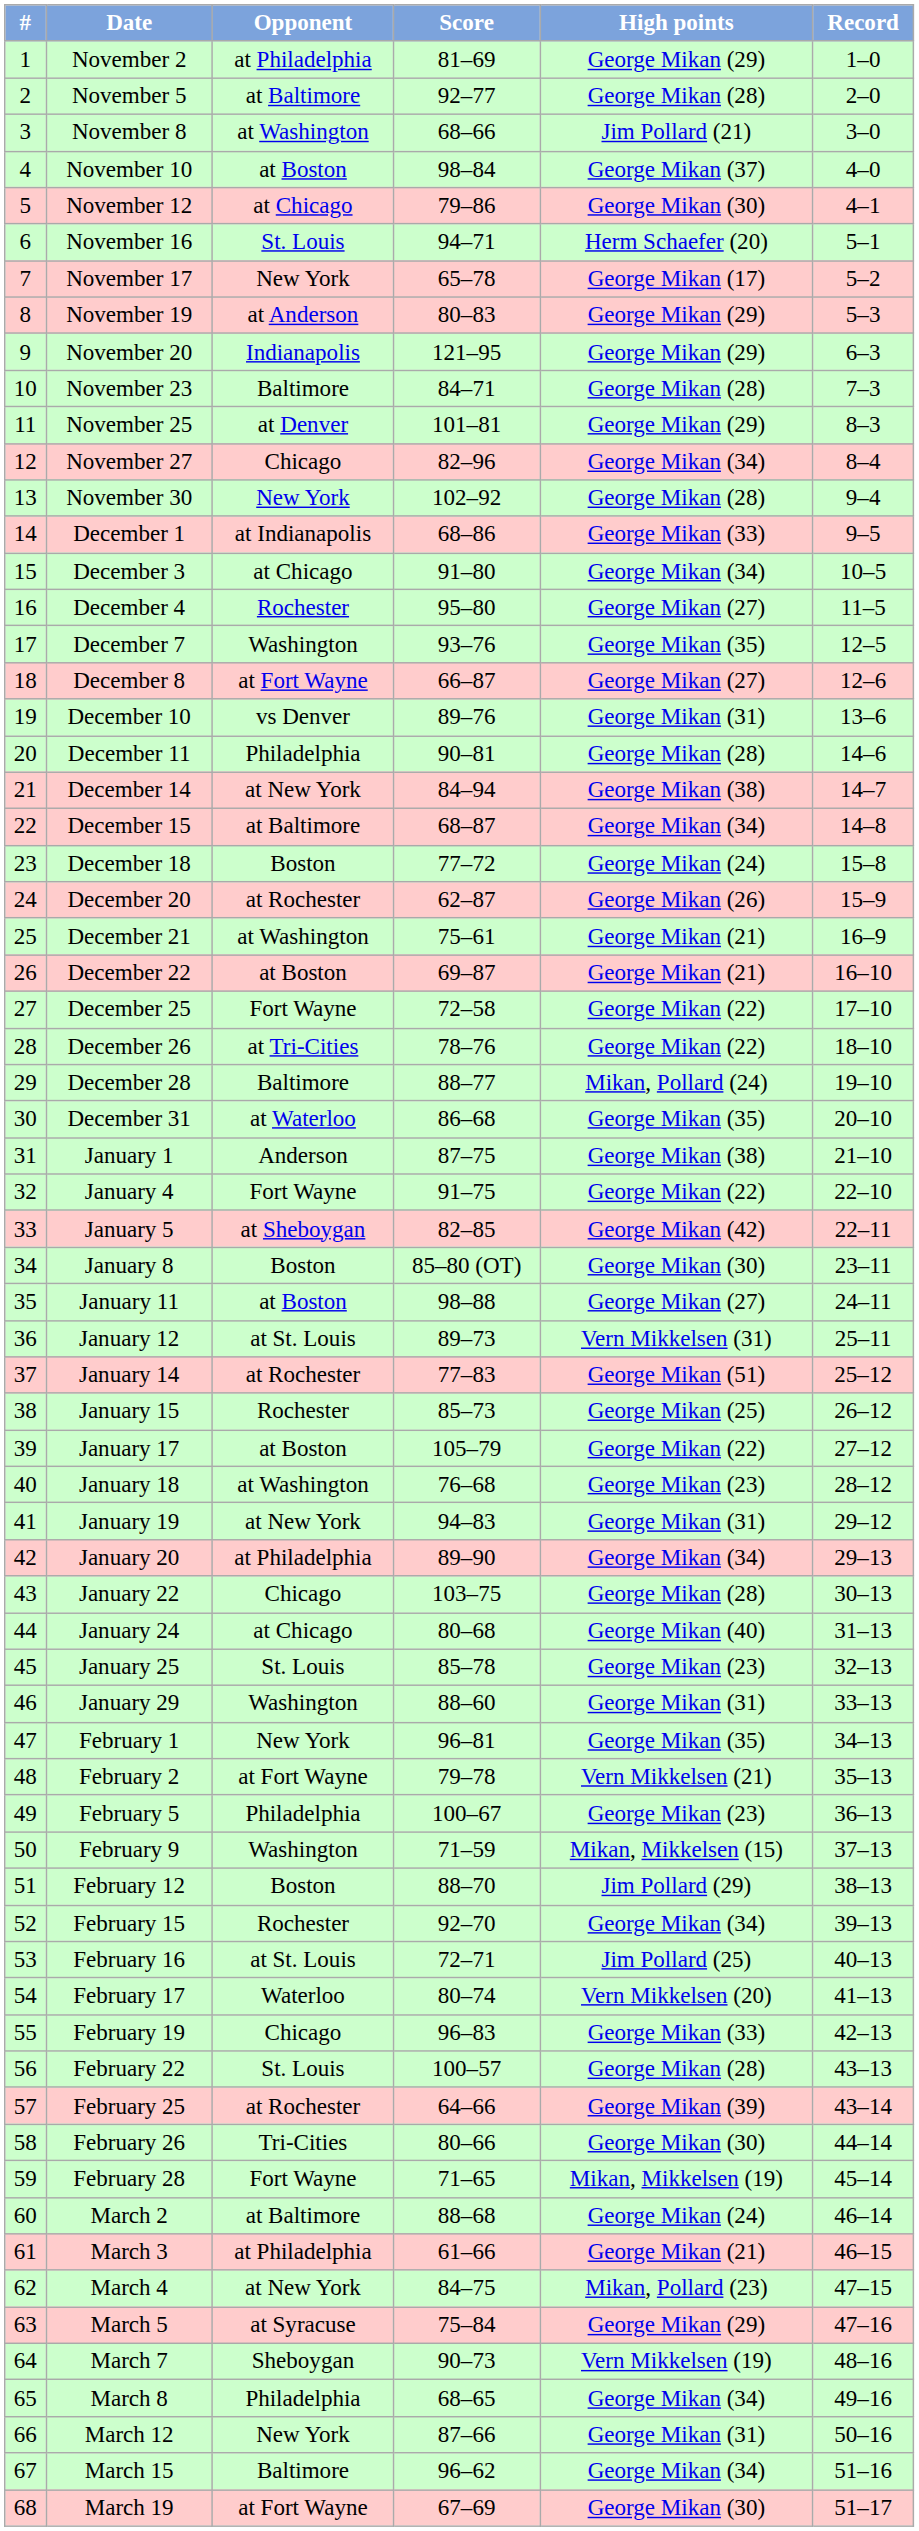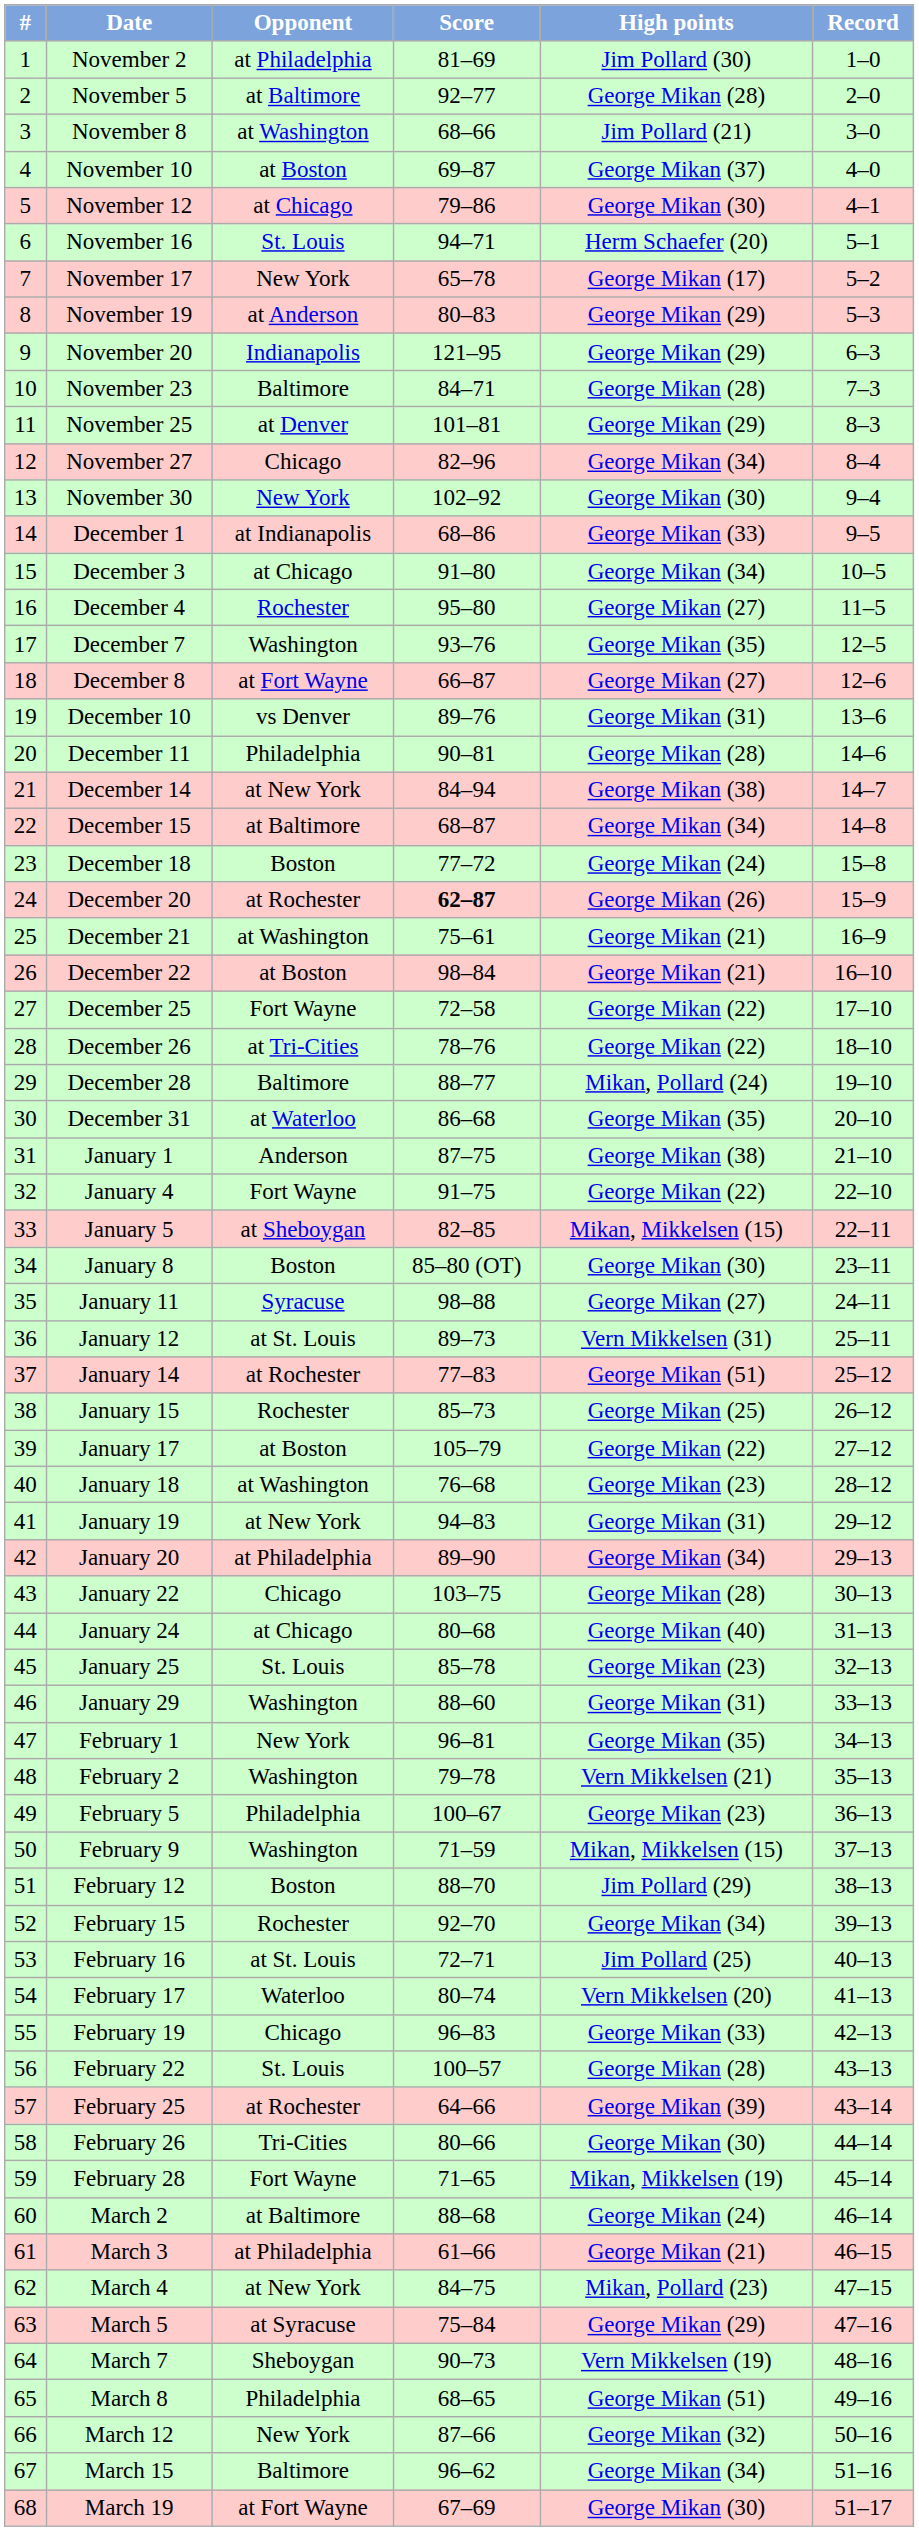 <table class="wikitable" width="50%">
 <tr align="center"  style="background:#7CA3DC; color:#FFFFFF;">
 <td><strong>#</strong></td>
 <td><strong>Date</strong></td>
 <td><strong>Opponent</strong></td>
 <td><strong>Score</strong></td>
 <td><strong>High points</strong></td>
 <td><strong>Record</strong></td>
 </tr>
 <tr align="center" bgcolor="ccffcc">
 <td>1</td>
 <td>November 2</td>
 <td>at <a href='#'>Philadelphia</a></td>
 <td>81–69</td>
-<td><a href='#'>George Mikan</a> (29)</td>
+<td><a href='#'>Jim Pollard</a> (30)</td>
 <td>1–0</td>
 </tr>
 <tr align="center" bgcolor="ccffcc">
 <td>2</td>
 <td>November 5</td>
 <td>at <a href='#'>Baltimore</a></td>
 <td>92–77</td>
 <td><a href='#'>George Mikan</a> (28)</td>
 <td>2–0</td>
 </tr>
 <tr align="center" bgcolor="ccffcc">
 <td>3</td>
 <td>November 8</td>
 <td>at <a href='#'>Washington</a></td>
 <td>68–66</td>
 <td><a href='#'>Jim Pollard</a> (21)</td>
 <td>3–0</td>
 </tr>
 <tr align="center" bgcolor="ccffcc">
 <td>4</td>
 <td>November 10</td>
 <td>at <a href='#'>Boston</a></td>
-<td>98–84</td>
+<td>69–87</td>
 <td><a href='#'>George Mikan</a> (37)</td>
 <td>4–0</td>
 </tr>
 <tr align="center" bgcolor="ffcccc">
 <td>5</td>
 <td>November 12</td>
 <td>at <a href='#'>Chicago</a></td>
 <td>79–86</td>
 <td><a href='#'>George Mikan</a> (30)</td>
 <td>4–1</td>
 </tr>
 <tr align="center" bgcolor="ccffcc">
 <td>6</td>
 <td>November 16</td>
 <td><a href='#'>St. Louis</a></td>
 <td>94–71</td>
 <td><a href='#'>Herm Schaefer</a> (20)</td>
 <td>5–1</td>
 </tr>
 <tr align="center" bgcolor="ffcccc">
 <td>7</td>
 <td>November 17</td>
 <td>New York</td>
 <td>65–78</td>
 <td><a href='#'>George Mikan</a> (17)</td>
 <td>5–2</td>
 </tr>
 <tr align="center" bgcolor="ffcccc">
 <td>8</td>
 <td>November 19</td>
 <td>at <a href='#'>Anderson</a></td>
 <td>80–83</td>
 <td><a href='#'>George Mikan</a> (29)</td>
 <td>5–3</td>
 </tr>
 <tr align="center" bgcolor="ccffcc">
 <td>9</td>
 <td>November 20</td>
 <td><a href='#'>Indianapolis</a></td>
 <td>121–95</td>
 <td><a href='#'>George Mikan</a> (29)</td>
 <td>6–3</td>
 </tr>
 <tr align="center" bgcolor="ccffcc">
 <td>10</td>
 <td>November 23</td>
 <td>Baltimore</td>
 <td>84–71</td>
 <td><a href='#'>George Mikan</a> (28)</td>
 <td>7–3</td>
 </tr>
 <tr align="center" bgcolor="ccffcc">
 <td>11</td>
 <td>November 25</td>
 <td>at <a href='#'>Denver</a></td>
 <td>101–81</td>
 <td><a href='#'>George Mikan</a> (29)</td>
 <td>8–3</td>
 </tr>
 <tr align="center" bgcolor="ffcccc">
 <td>12</td>
 <td>November 27</td>
 <td>Chicago</td>
 <td>82–96</td>
 <td><a href='#'>George Mikan</a> (34)</td>
 <td>8–4</td>
 </tr>
 <tr align="center" bgcolor="ccffcc">
 <td>13</td>
 <td>November 30</td>
 <td><a href='#'>New York</a></td>
 <td>102–92</td>
-<td><a href='#'>George Mikan</a> (28)</td>
+<td><a href='#'>George Mikan</a> (30)</td>
 <td>9–4</td>
 </tr>
 <tr align="center" bgcolor="ffcccc">
 <td>14</td>
 <td>December 1</td>
 <td>at Indianapolis</td>
 <td>68–86</td>
 <td><a href='#'>George Mikan</a> (33)</td>
 <td>9–5</td>
 </tr>
 <tr align="center" bgcolor="ccffcc">
 <td>15</td>
 <td>December 3</td>
 <td>at Chicago</td>
 <td>91–80</td>
 <td><a href='#'>George Mikan</a> (34)</td>
 <td>10–5</td>
 </tr>
 <tr align="center" bgcolor="ccffcc">
 <td>16</td>
 <td>December 4</td>
 <td><a href='#'>Rochester</a></td>
 <td>95–80</td>
 <td><a href='#'>George Mikan</a> (27)</td>
 <td>11–5</td>
 </tr>
 <tr align="center" bgcolor="ccffcc">
 <td>17</td>
 <td>December 7</td>
 <td>Washington</td>
 <td>93–76</td>
 <td><a href='#'>George Mikan</a> (35)</td>
 <td>12–5</td>
 </tr>
 <tr align="center" bgcolor="ffcccc">
 <td>18</td>
 <td>December 8</td>
 <td>at <a href='#'>Fort Wayne</a></td>
 <td>66–87</td>
 <td><a href='#'>George Mikan</a> (27)</td>
 <td>12–6</td>
 </tr>
 <tr align="center" bgcolor="ccffcc">
 <td>19</td>
 <td>December 10</td>
 <td>vs Denver</td>
 <td>89–76</td>
 <td><a href='#'>George Mikan</a> (31)</td>
 <td>13–6</td>
 </tr>
 <tr align="center" bgcolor="ccffcc">
 <td>20</td>
 <td>December 11</td>
 <td>Philadelphia</td>
 <td>90–81</td>
 <td><a href='#'>George Mikan</a> (28)</td>
 <td>14–6</td>
 </tr>
 <tr align="center" bgcolor="ffcccc">
 <td>21</td>
 <td>December 14</td>
 <td>at New York</td>
 <td>84–94</td>
 <td><a href='#'>George Mikan</a> (38)</td>
 <td>14–7</td>
 </tr>
 <tr align="center" bgcolor="ffcccc">
 <td>22</td>
 <td>December 15</td>
 <td>at Baltimore</td>
 <td>68–87</td>
 <td><a href='#'>George Mikan</a> (34)</td>
 <td>14–8</td>
 </tr>
 <tr align="center" bgcolor="ccffcc">
 <td>23</td>
 <td>December 18</td>
 <td>Boston</td>
 <td>77–72</td>
 <td><a href='#'>George Mikan</a> (24)</td>
 <td>15–8</td>
 </tr>
 <tr align="center" bgcolor="ffcccc">
 <td>24</td>
 <td>December 20</td>
 <td>at Rochester</td>
-<td>62–87</td>
+<td><strong>62–87</strong></td>
 <td><a href='#'>George Mikan</a> (26)</td>
 <td>15–9</td>
 </tr>
 <tr align="center" bgcolor="ccffcc">
 <td>25</td>
 <td>December 21</td>
 <td>at Washington</td>
 <td>75–61</td>
 <td><a href='#'>George Mikan</a> (21)</td>
 <td>16–9</td>
 </tr>
 <tr align="center" bgcolor="ffcccc">
 <td>26</td>
 <td>December 22</td>
 <td>at Boston</td>
-<td>69–87</td>
+<td>98–84</td>
 <td><a href='#'>George Mikan</a> (21)</td>
 <td>16–10</td>
 </tr>
 <tr align="center" bgcolor="ccffcc">
 <td>27</td>
 <td>December 25</td>
 <td>Fort Wayne</td>
 <td>72–58</td>
 <td><a href='#'>George Mikan</a> (22)</td>
 <td>17–10</td>
 </tr>
 <tr align="center" bgcolor="ccffcc">
 <td>28</td>
 <td>December 26</td>
 <td>at <a href='#'>Tri-Cities</a></td>
 <td>78–76</td>
 <td><a href='#'>George Mikan</a> (22)</td>
 <td>18–10</td>
 </tr>
 <tr align="center" bgcolor="ccffcc">
 <td>29</td>
 <td>December 28</td>
 <td>Baltimore</td>
 <td>88–77</td>
 <td><a href='#'>Mikan</a>, <a href='#'>Pollard</a> (24)</td>
 <td>19–10</td>
 </tr>
 <tr align="center" bgcolor="ccffcc">
 <td>30</td>
 <td>December 31</td>
 <td>at <a href='#'>Waterloo</a></td>
 <td>86–68</td>
 <td><a href='#'>George Mikan</a> (35)</td>
 <td>20–10</td>
 </tr>
 <tr align="center" bgcolor="ccffcc">
 <td>31</td>
 <td>January 1</td>
 <td>Anderson</td>
 <td>87–75</td>
 <td><a href='#'>George Mikan</a> (38)</td>
 <td>21–10</td>
 </tr>
 <tr align="center" bgcolor="ccffcc">
 <td>32</td>
 <td>January 4</td>
 <td>Fort Wayne</td>
 <td>91–75</td>
 <td><a href='#'>George Mikan</a> (22)</td>
 <td>22–10</td>
 </tr>
 <tr align="center" bgcolor="ffcccc">
 <td>33</td>
 <td>January 5</td>
 <td>at <a href='#'>Sheboygan</a></td>
 <td>82–85</td>
-<td><a href='#'>George Mikan</a> (42)</td>
+<td><a href='#'>Mikan</a>, <a href='#'>Mikkelsen</a> (15)</td>
 <td>22–11</td>
 </tr>
 <tr align="center" bgcolor="ccffcc">
 <td>34</td>
 <td>January 8</td>
 <td>Boston</td>
 <td>85–80 (OT)</td>
 <td><a href='#'>George Mikan</a> (30)</td>
 <td>23–11</td>
 </tr>
 <tr align="center" bgcolor="ccffcc">
 <td>35</td>
 <td>January 11</td>
-<td>at <a href='#'>Boston</a></td>
+<td><a href='#'>Syracuse</a></td>
 <td>98–88</td>
 <td><a href='#'>George Mikan</a> (27)</td>
 <td>24–11</td>
 </tr>
 <tr align="center" bgcolor="ccffcc">
 <td>36</td>
 <td>January 12</td>
 <td>at St. Louis</td>
 <td>89–73</td>
 <td><a href='#'>Vern Mikkelsen</a> (31)</td>
 <td>25–11</td>
 </tr>
 <tr align="center" bgcolor="ffcccc">
 <td>37</td>
 <td>January 14</td>
 <td>at Rochester</td>
 <td>77–83</td>
 <td><a href='#'>George Mikan</a> (51)</td>
 <td>25–12</td>
 </tr>
 <tr align="center" bgcolor="ccffcc">
 <td>38</td>
 <td>January 15</td>
 <td>Rochester</td>
 <td>85–73</td>
 <td><a href='#'>George Mikan</a> (25)</td>
 <td>26–12</td>
 </tr>
 <tr align="center" bgcolor="ccffcc">
 <td>39</td>
 <td>January 17</td>
 <td>at Boston</td>
 <td>105–79</td>
 <td><a href='#'>George Mikan</a> (22)</td>
 <td>27–12</td>
 </tr>
 <tr align="center" bgcolor="ccffcc">
 <td>40</td>
 <td>January 18</td>
 <td>at Washington</td>
 <td>76–68</td>
 <td><a href='#'>George Mikan</a> (23)</td>
 <td>28–12</td>
 </tr>
 <tr align="center" bgcolor="ccffcc">
 <td>41</td>
 <td>January 19</td>
 <td>at New York</td>
 <td>94–83</td>
 <td><a href='#'>George Mikan</a> (31)</td>
 <td>29–12</td>
 </tr>
 <tr align="center" bgcolor="ffcccc">
 <td>42</td>
 <td>January 20</td>
 <td>at Philadelphia</td>
 <td>89–90</td>
 <td><a href='#'>George Mikan</a> (34)</td>
 <td>29–13</td>
 </tr>
 <tr align="center" bgcolor="ccffcc">
 <td>43</td>
 <td>January 22</td>
 <td>Chicago</td>
 <td>103–75</td>
 <td><a href='#'>George Mikan</a> (28)</td>
 <td>30–13</td>
 </tr>
 <tr align="center" bgcolor="ccffcc">
 <td>44</td>
 <td>January 24</td>
 <td>at Chicago</td>
 <td>80–68</td>
 <td><a href='#'>George Mikan</a> (40)</td>
 <td>31–13</td>
 </tr>
 <tr align="center" bgcolor="ccffcc">
 <td>45</td>
 <td>January 25</td>
 <td>St. Louis</td>
 <td>85–78</td>
 <td><a href='#'>George Mikan</a> (23)</td>
 <td>32–13</td>
 </tr>
 <tr align="center" bgcolor="ccffcc">
 <td>46</td>
 <td>January 29</td>
 <td>Washington</td>
 <td>88–60</td>
 <td><a href='#'>George Mikan</a> (31)</td>
 <td>33–13</td>
 </tr>
 <tr align="center" bgcolor="ccffcc">
 <td>47</td>
 <td>February 1</td>
 <td>New York</td>
 <td>96–81</td>
 <td><a href='#'>George Mikan</a> (35)</td>
 <td>34–13</td>
 </tr>
 <tr align="center" bgcolor="ccffcc">
 <td>48</td>
 <td>February 2</td>
-<td>at Fort Wayne</td>
+<td>Washington</td>
 <td>79–78</td>
 <td><a href='#'>Vern Mikkelsen</a> (21)</td>
 <td>35–13</td>
 </tr>
 <tr align="center" bgcolor="ccffcc">
 <td>49</td>
 <td>February 5</td>
 <td>Philadelphia</td>
 <td>100–67</td>
 <td><a href='#'>George Mikan</a> (23)</td>
 <td>36–13</td>
 </tr>
 <tr align="center" bgcolor="ccffcc">
 <td>50</td>
 <td>February 9</td>
 <td>Washington</td>
 <td>71–59</td>
 <td><a href='#'>Mikan</a>, <a href='#'>Mikkelsen</a> (15)</td>
 <td>37–13</td>
 </tr>
 <tr align="center" bgcolor="ccffcc">
 <td>51</td>
 <td>February 12</td>
 <td>Boston</td>
 <td>88–70</td>
 <td><a href='#'>Jim Pollard</a> (29)</td>
 <td>38–13</td>
 </tr>
 <tr align="center" bgcolor="ccffcc">
 <td>52</td>
 <td>February 15</td>
 <td>Rochester</td>
 <td>92–70</td>
 <td><a href='#'>George Mikan</a> (34)</td>
 <td>39–13</td>
 </tr>
 <tr align="center" bgcolor="ccffcc">
 <td>53</td>
 <td>February 16</td>
 <td>at St. Louis</td>
 <td>72–71</td>
 <td><a href='#'>Jim Pollard</a> (25)</td>
 <td>40–13</td>
 </tr>
 <tr align="center" bgcolor="ccffcc">
 <td>54</td>
 <td>February 17</td>
 <td>Waterloo</td>
 <td>80–74</td>
 <td><a href='#'>Vern Mikkelsen</a> (20)</td>
 <td>41–13</td>
 </tr>
 <tr align="center" bgcolor="ccffcc">
 <td>55</td>
 <td>February 19</td>
 <td>Chicago</td>
 <td>96–83</td>
 <td><a href='#'>George Mikan</a> (33)</td>
 <td>42–13</td>
 </tr>
 <tr align="center" bgcolor="ccffcc">
 <td>56</td>
 <td>February 22</td>
 <td>St. Louis</td>
 <td>100–57</td>
 <td><a href='#'>George Mikan</a> (28)</td>
 <td>43–13</td>
 </tr>
 <tr align="center" bgcolor="ffcccc">
 <td>57</td>
 <td>February 25</td>
 <td>at Rochester</td>
 <td>64–66</td>
 <td><a href='#'>George Mikan</a> (39)</td>
 <td>43–14</td>
 </tr>
 <tr align="center" bgcolor="ccffcc">
 <td>58</td>
 <td>February 26</td>
 <td>Tri-Cities</td>
 <td>80–66</td>
 <td><a href='#'>George Mikan</a> (30)</td>
 <td>44–14</td>
 </tr>
 <tr align="center" bgcolor="ccffcc">
 <td>59</td>
 <td>February 28</td>
 <td>Fort Wayne</td>
 <td>71–65</td>
 <td><a href='#'>Mikan</a>, <a href='#'>Mikkelsen</a> (19)</td>
 <td>45–14</td>
 </tr>
 <tr align="center" bgcolor="ccffcc">
 <td>60</td>
 <td>March 2</td>
 <td>at Baltimore</td>
 <td>88–68</td>
 <td><a href='#'>George Mikan</a> (24)</td>
 <td>46–14</td>
 </tr>
 <tr align="center" bgcolor="ffcccc">
 <td>61</td>
 <td>March 3</td>
 <td>at Philadelphia</td>
 <td>61–66</td>
 <td><a href='#'>George Mikan</a> (21)</td>
 <td>46–15</td>
 </tr>
 <tr align="center" bgcolor="ccffcc">
 <td>62</td>
 <td>March 4</td>
 <td>at New York</td>
 <td>84–75</td>
 <td><a href='#'>Mikan</a>, <a href='#'>Pollard</a> (23)</td>
 <td>47–15</td>
 </tr>
 <tr align="center" bgcolor="ffcccc">
 <td>63</td>
 <td>March 5</td>
 <td>at Syracuse</td>
 <td>75–84</td>
 <td><a href='#'>George Mikan</a> (29)</td>
 <td>47–16</td>
 </tr>
 <tr align="center" bgcolor="ccffcc">
 <td>64</td>
 <td>March 7</td>
 <td>Sheboygan</td>
 <td>90–73</td>
 <td><a href='#'>Vern Mikkelsen</a> (19)</td>
 <td>48–16</td>
 </tr>
 <tr align="center" bgcolor="ccffcc">
 <td>65</td>
 <td>March 8</td>
 <td>Philadelphia</td>
 <td>68–65</td>
-<td><a href='#'>George Mikan</a> (34)</td>
+<td><a href='#'>George Mikan</a> (51)</td>
 <td>49–16</td>
 </tr>
 <tr align="center" bgcolor="ccffcc">
 <td>66</td>
 <td>March 12</td>
 <td>New York</td>
 <td>87–66</td>
-<td><a href='#'>George Mikan</a> (31)</td>
+<td><a href='#'>George Mikan</a> (32)</td>
 <td>50–16</td>
 </tr>
 <tr align="center" bgcolor="ccffcc">
 <td>67</td>
 <td>March 15</td>
 <td>Baltimore</td>
 <td>96–62</td>
 <td><a href='#'>George Mikan</a> (34)</td>
 <td>51–16</td>
 </tr>
 <tr align="center" bgcolor="ffcccc">
 <td>68</td>
 <td>March 19</td>
 <td>at Fort Wayne</td>
 <td>67–69</td>
 <td><a href='#'>George Mikan</a> (30)</td>
 <td>51–17</td>
 </tr>
 </table>
